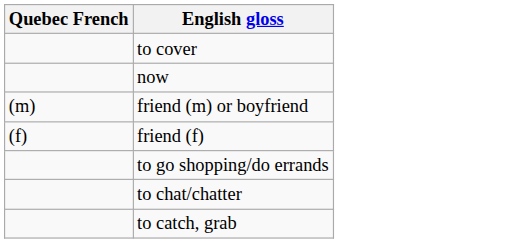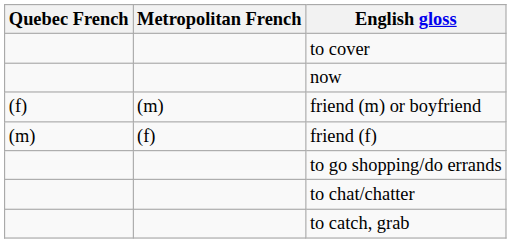 <table class="wikitable">
 <tr>
 <th>Quebec French</th>
+<th>Metropolitan French</th>
 <th>English <a href='#'>gloss</a></th>
 </tr>
 <tr>
+<td></td>
 <td></td>
 <td>to cover</td>
 </tr>
 <tr>
 <td></td>
+<td></td>
 <td>now</td>
 </tr>
 <tr>
+<td> (f)</td>
 <td> (m)</td>
 <td>friend (m) or boyfriend</td>
 </tr>
 <tr>
+<td> (m)</td>
 <td> (f)</td>
 <td>friend (f)</td>
 </tr>
 <tr>
 <td></td>
+<td></td>
 <td>to go shopping/do errands</td>
 </tr>
 <tr>
+<td></td>
 <td></td>
 <td>to chat/chatter</td>
 </tr>
 <tr>
 <td></td>
+<td></td>
 <td>to catch, grab</td>
 </tr>
 </table>
